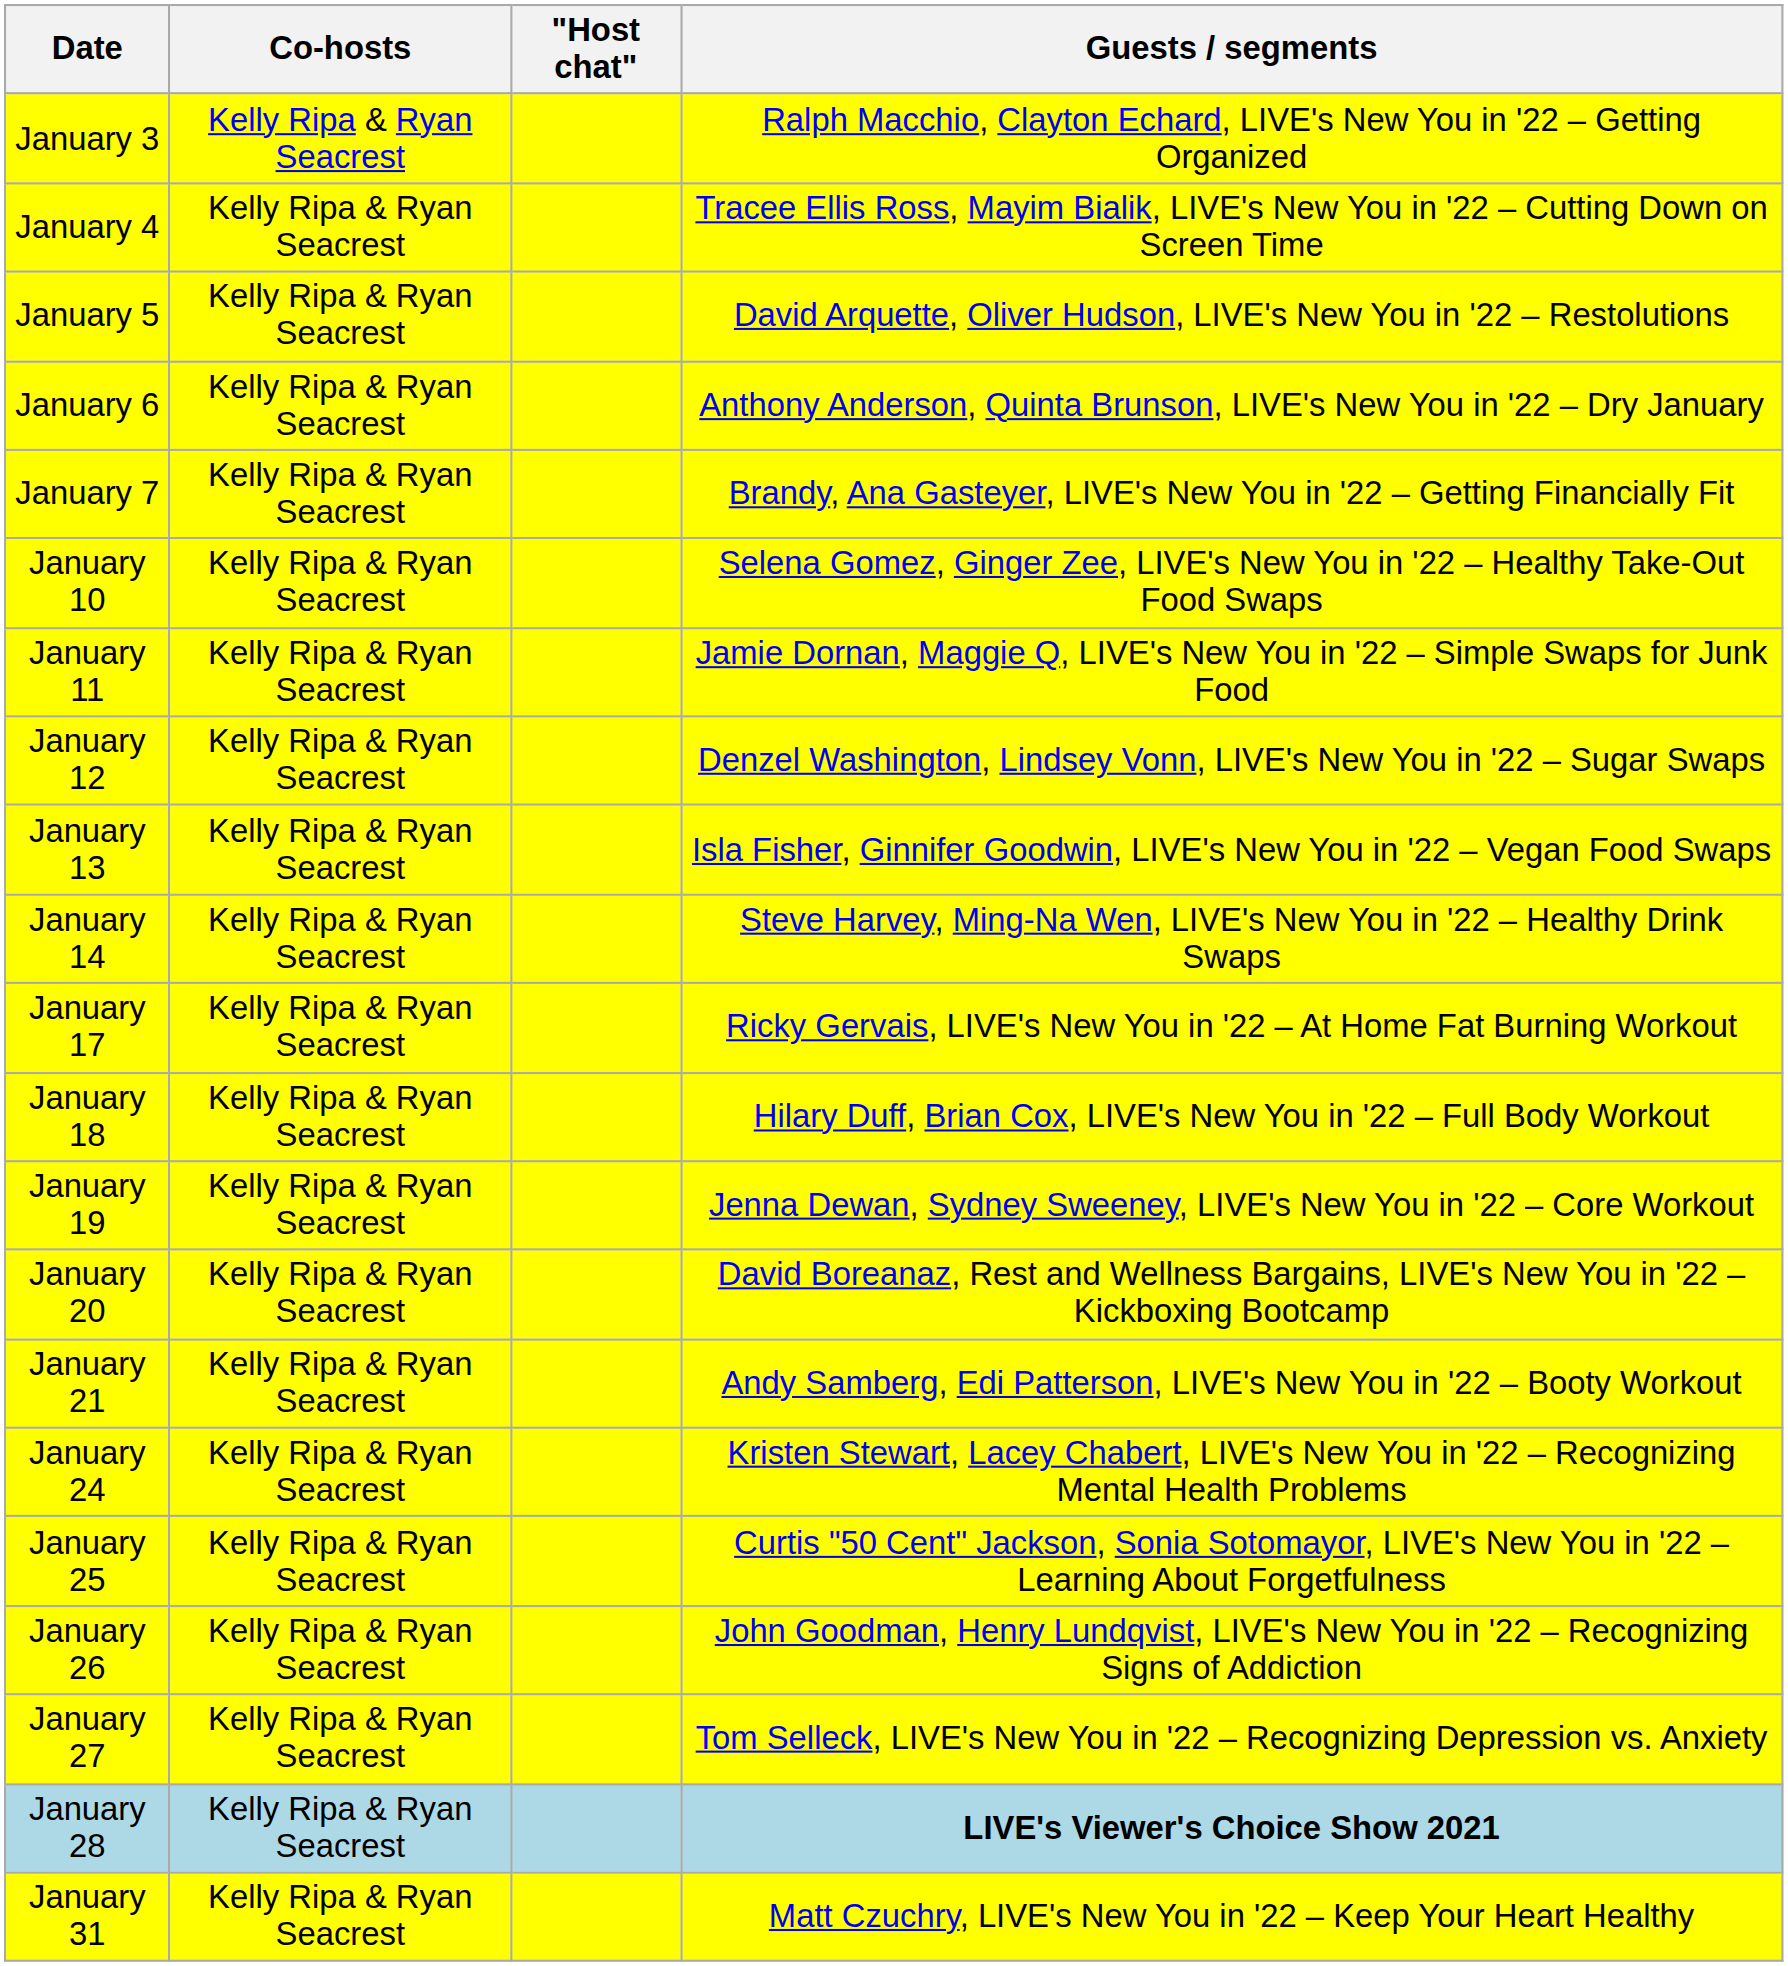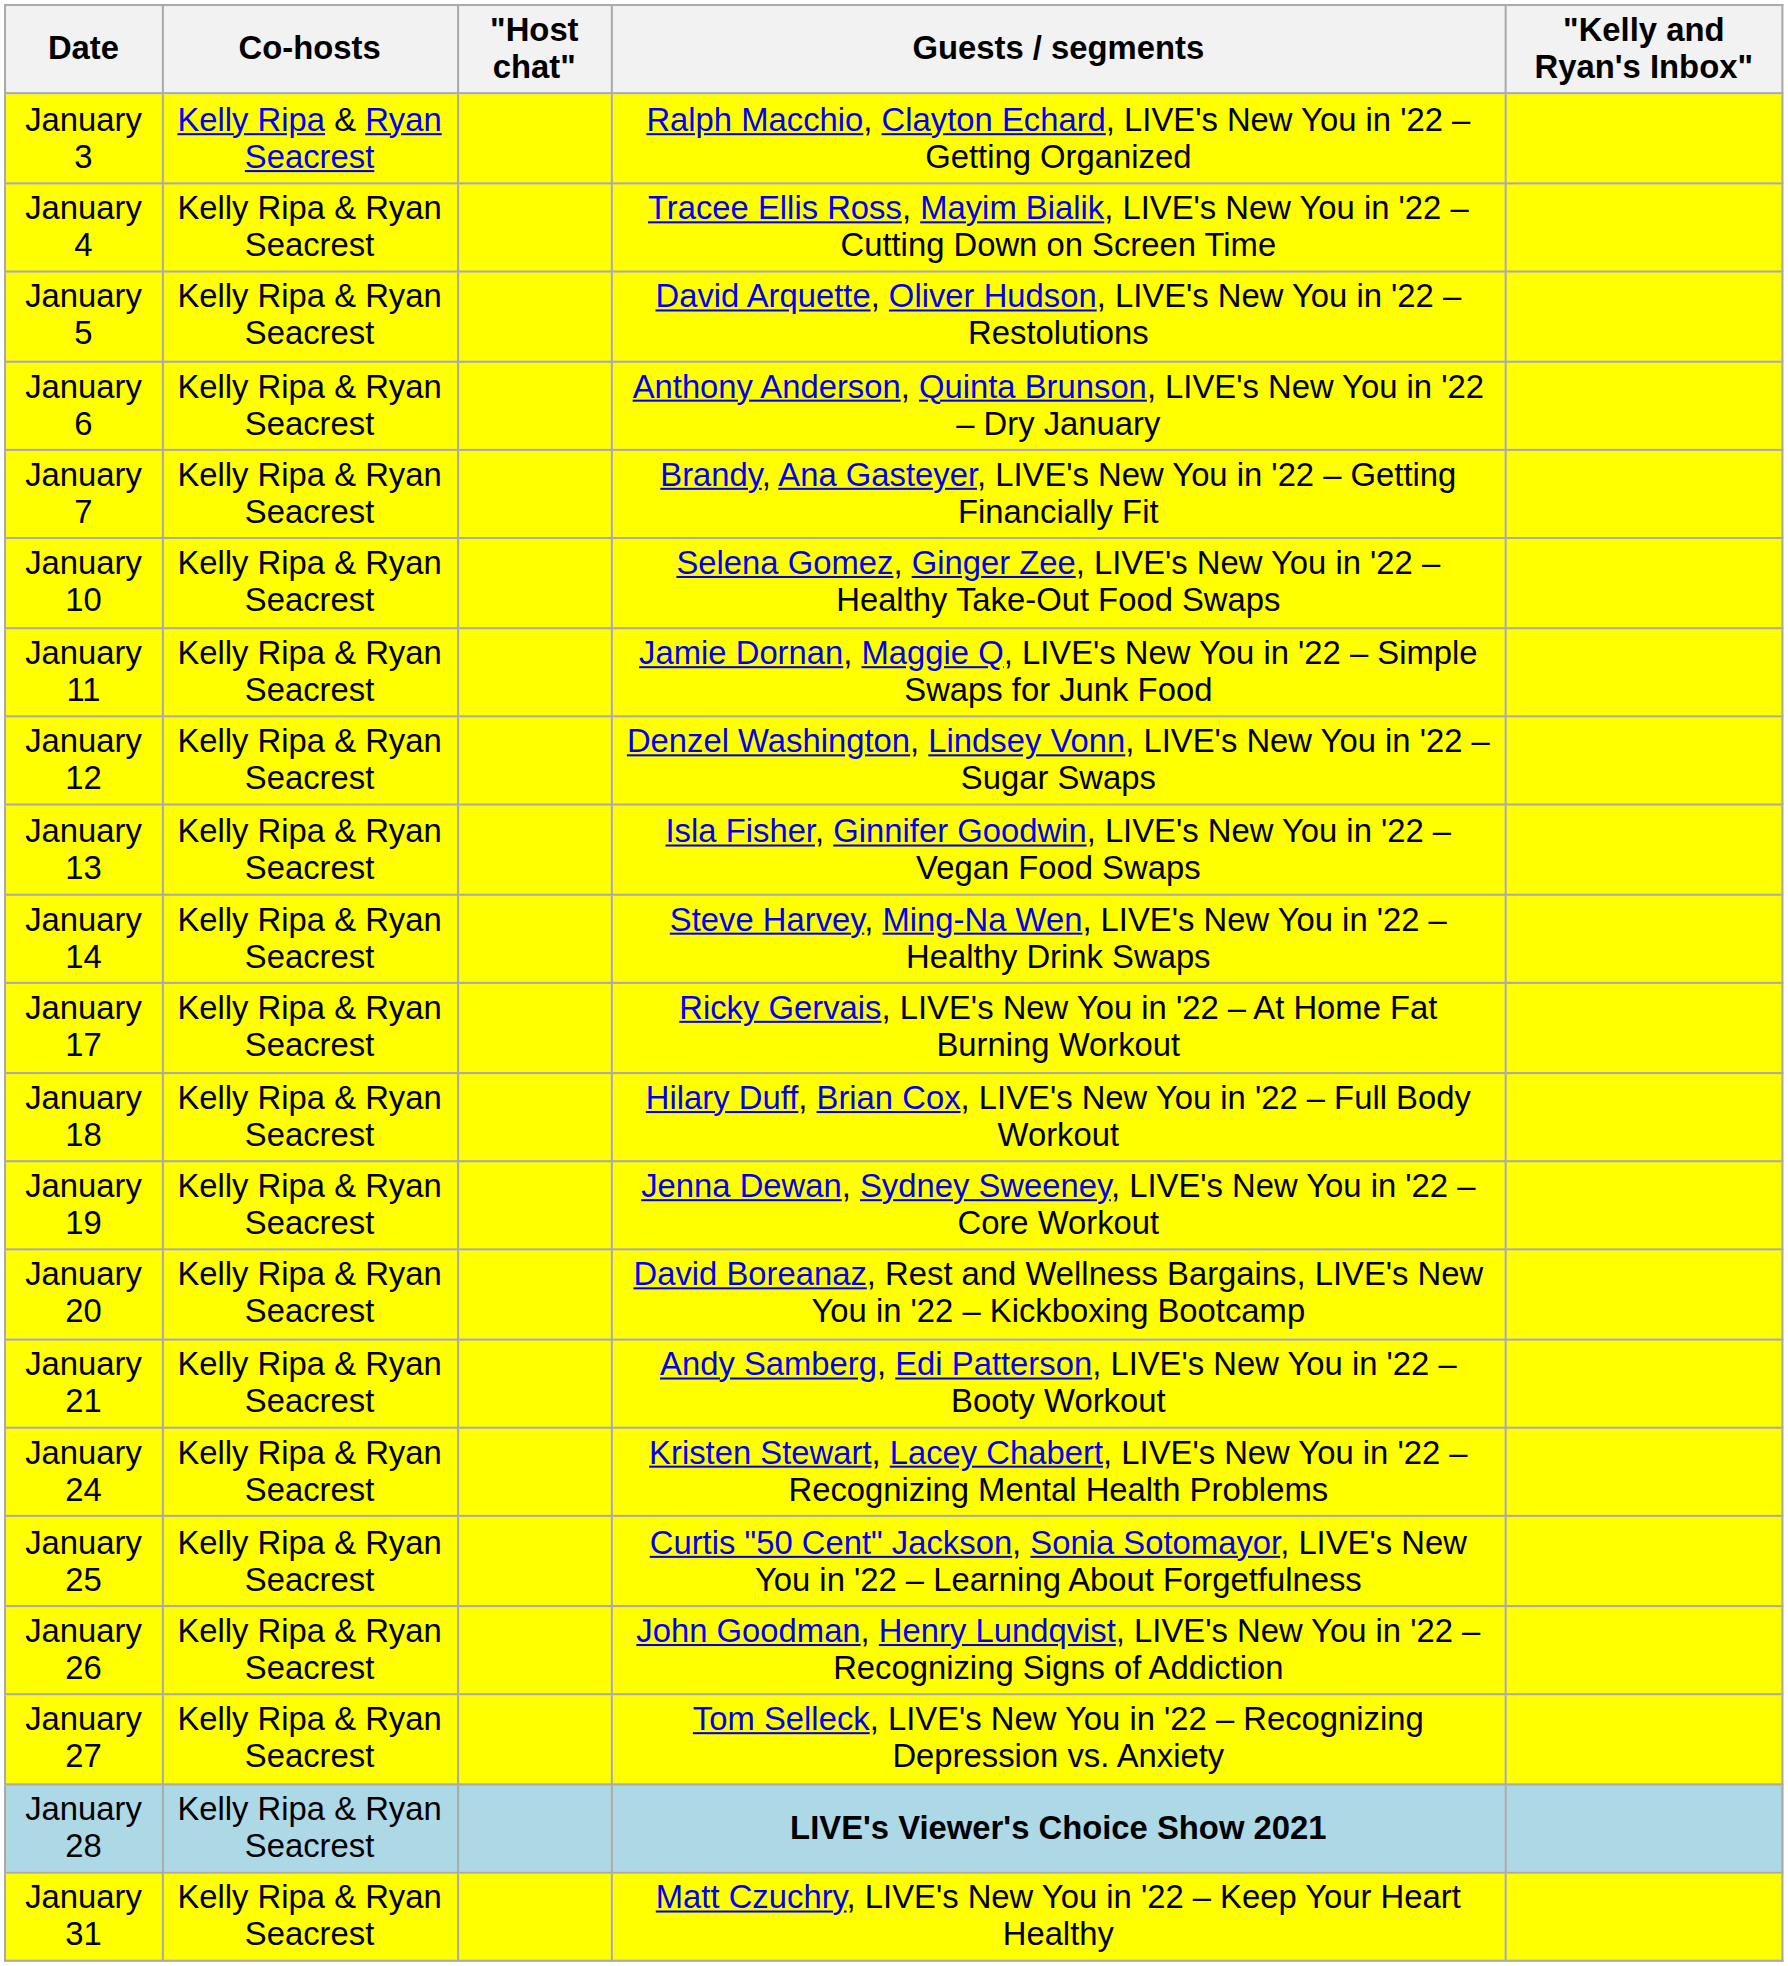 <table class="wikitable sortable" style="text-align:center;">
 <tr>
 <th>Date</th>
 <th>Co-hosts</th>
 <th>"Host chat"</th>
 <th>Guests / segments</th>
+<th>"Kelly and Ryan's Inbox"</th>
 </tr>
 <tr style="background:yellow;">
 <td>January 3</td>
 <td><a href='#'>Kelly Ripa</a> & <a href='#'>Ryan Seacrest</a></td>
 <td></td>
 <td><a href='#'>Ralph Macchio</a>, <a href='#'>Clayton Echard</a>, LIVE's New You in '22 – Getting Organized</td>
+<td></td>
 </tr>
 <tr style="background:yellow;">
 <td>January 4</td>
 <td>Kelly Ripa & Ryan Seacrest</td>
 <td></td>
 <td><a href='#'>Tracee Ellis Ross</a>, <a href='#'>Mayim Bialik</a>, LIVE's New You in '22 – Cutting Down on Screen Time</td>
+<td></td>
 </tr>
 <tr style="background:yellow;">
 <td>January 5</td>
 <td>Kelly Ripa & Ryan Seacrest</td>
 <td></td>
 <td><a href='#'>David Arquette</a>, <a href='#'>Oliver Hudson</a>, LIVE's New You in '22 – Restolutions</td>
+<td></td>
 </tr>
 <tr style="background:yellow;">
 <td>January 6</td>
 <td>Kelly Ripa & Ryan Seacrest</td>
 <td></td>
 <td><a href='#'>Anthony Anderson</a>, <a href='#'>Quinta Brunson</a>, LIVE's New You in '22 – Dry January</td>
+<td></td>
 </tr>
 <tr style="background:yellow;">
 <td>January 7</td>
 <td>Kelly Ripa & Ryan Seacrest</td>
 <td></td>
 <td><a href='#'>Brandy</a>, <a href='#'>Ana Gasteyer</a>, LIVE's New You in '22 – Getting Financially Fit</td>
+<td></td>
 </tr>
 <tr style="background:yellow;">
 <td>January 10</td>
 <td>Kelly Ripa & Ryan Seacrest</td>
 <td></td>
 <td><a href='#'>Selena Gomez</a>, <a href='#'>Ginger Zee</a>, LIVE's New You in '22 – Healthy Take-Out Food Swaps</td>
+<td></td>
 </tr>
 <tr style="background:yellow;">
 <td>January 11</td>
 <td>Kelly Ripa & Ryan Seacrest</td>
 <td></td>
 <td><a href='#'>Jamie Dornan</a>, <a href='#'>Maggie Q</a>, LIVE's New You in '22 – Simple Swaps for Junk Food</td>
+<td></td>
 </tr>
 <tr style="background:yellow;">
 <td>January 12</td>
 <td>Kelly Ripa & Ryan Seacrest</td>
 <td></td>
 <td><a href='#'>Denzel Washington</a>, <a href='#'>Lindsey Vonn</a>, LIVE's New You in '22 – Sugar Swaps</td>
+<td></td>
 </tr>
 <tr style="background:yellow;">
 <td>January 13</td>
 <td>Kelly Ripa & Ryan Seacrest</td>
 <td></td>
 <td><a href='#'>Isla Fisher</a>, <a href='#'>Ginnifer Goodwin</a>, LIVE's New You in '22 – Vegan Food Swaps</td>
+<td></td>
 </tr>
 <tr style="background:yellow;">
 <td>January 14</td>
 <td>Kelly Ripa & Ryan Seacrest</td>
 <td></td>
 <td><a href='#'>Steve Harvey</a>, <a href='#'>Ming-Na Wen</a>, LIVE's New You in '22 – Healthy Drink Swaps</td>
+<td></td>
 </tr>
 <tr style="background:yellow;">
 <td>January 17</td>
 <td>Kelly Ripa & Ryan Seacrest</td>
 <td></td>
 <td><a href='#'>Ricky Gervais</a>, LIVE's New You in '22 – At Home Fat Burning Workout</td>
+<td></td>
 </tr>
 <tr style="background:yellow;">
 <td>January 18</td>
 <td>Kelly Ripa & Ryan Seacrest</td>
 <td></td>
 <td><a href='#'>Hilary Duff</a>, <a href='#'>Brian Cox</a>, LIVE's New You in '22 – Full Body Workout</td>
+<td></td>
 </tr>
 <tr style="background:yellow;">
 <td>January 19</td>
 <td>Kelly Ripa & Ryan Seacrest</td>
 <td></td>
 <td><a href='#'>Jenna Dewan</a>, <a href='#'>Sydney Sweeney</a>, LIVE's New You in '22 – Core Workout</td>
+<td></td>
 </tr>
 <tr style="background:yellow;">
 <td>January 20</td>
 <td>Kelly Ripa & Ryan Seacrest</td>
 <td></td>
 <td><a href='#'>David Boreanaz</a>, Rest and Wellness Bargains, LIVE's New You in '22 – Kickboxing Bootcamp</td>
+<td></td>
 </tr>
 <tr style="background:yellow;">
 <td>January 21</td>
 <td>Kelly Ripa & Ryan Seacrest</td>
 <td></td>
 <td><a href='#'>Andy Samberg</a>, <a href='#'>Edi Patterson</a>, LIVE's New You in '22 – Booty Workout</td>
+<td></td>
 </tr>
 <tr style="background:yellow;">
 <td>January 24</td>
 <td>Kelly Ripa & Ryan Seacrest</td>
 <td></td>
 <td><a href='#'>Kristen Stewart</a>, <a href='#'>Lacey Chabert</a>, LIVE's New You in '22 – Recognizing Mental Health Problems</td>
+<td></td>
 </tr>
 <tr style="background:yellow;">
 <td>January 25</td>
 <td>Kelly Ripa & Ryan Seacrest</td>
 <td></td>
 <td><a href='#'>Curtis "50 Cent" Jackson</a>, <a href='#'>Sonia Sotomayor</a>, LIVE's New You in '22 – Learning About Forgetfulness</td>
+<td></td>
 </tr>
 <tr style="background:yellow;">
 <td>January 26</td>
 <td>Kelly Ripa & Ryan Seacrest</td>
 <td></td>
 <td><a href='#'>John Goodman</a>, <a href='#'>Henry Lundqvist</a>, LIVE's New You in '22 – Recognizing Signs of Addiction</td>
+<td></td>
 </tr>
 <tr style="background:yellow;">
 <td>January 27</td>
 <td>Kelly Ripa & Ryan Seacrest</td>
 <td></td>
 <td><a href='#'>Tom Selleck</a>, LIVE's New You in '22 – Recognizing Depression vs. Anxiety</td>
+<td></td>
 </tr>
 <tr style="background:lightblue;">
 <td>January 28</td>
 <td>Kelly Ripa & Ryan Seacrest</td>
 <td></td>
 <td><strong>LIVE's Viewer's Choice Show 2021</strong></td>
+<td></td>
 </tr>
 <tr style="background:yellow;">
 <td>January 31</td>
 <td>Kelly Ripa & Ryan Seacrest</td>
 <td></td>
 <td><a href='#'>Matt Czuchry</a>, LIVE's New You in '22 – Keep Your Heart Healthy</td>
+<td></td>
 </tr>
 </table>
